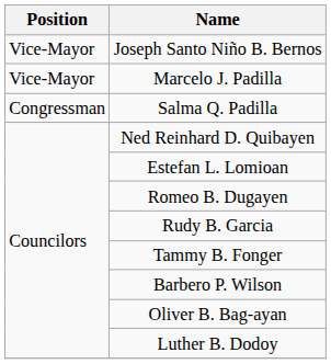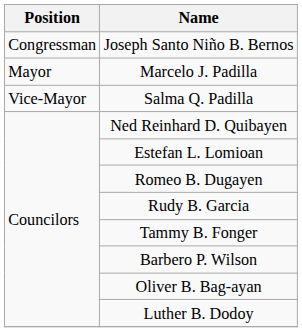 <table class="wikitable" style="line-height:1.20em; font-size:100%;">
 <tr>
 <th>Position</th>
 <th>Name</th>
 </tr>
 <tr>
-<td>Vice-Mayor</td>
+<td>Congressman</td>
 <td style="text-align:center;">Joseph Santo Niño B. Bernos</td>
 </tr>
 <tr>
-<td>Vice-Mayor</td>
+<td>Mayor</td>
 <td style="text-align:center;">Marcelo J. Padilla</td>
 </tr>
 <tr>
-<td>Congressman</td>
+<td>Vice-Mayor</td>
 <td style="text-align:center;">Salma Q. Padilla</td>
 </tr>
 <tr>
 <td rowspan=8>Councilors</td>
 <td style="text-align:center;">Ned Reinhard D. Quibayen</td>
 </tr>
 <tr>
 <td style="text-align:center;">Estefan L. Lomioan</td>
 </tr>
 <tr>
 <td style="text-align:center;">Romeo B. Dugayen</td>
 </tr>
 <tr>
 <td style="text-align:center;">Rudy B. Garcia</td>
 </tr>
 <tr>
 <td style="text-align:center;">Tammy B. Fonger</td>
 </tr>
 <tr>
 <td style="text-align:center;">Barbero P. Wilson</td>
 </tr>
 <tr>
 <td style="text-align:center;">Oliver B. Bag-ayan</td>
 </tr>
 <tr>
 <td style="text-align:center;">Luther B. Dodoy</td>
 </tr>
 <tr>
 </tr>
 </table>
